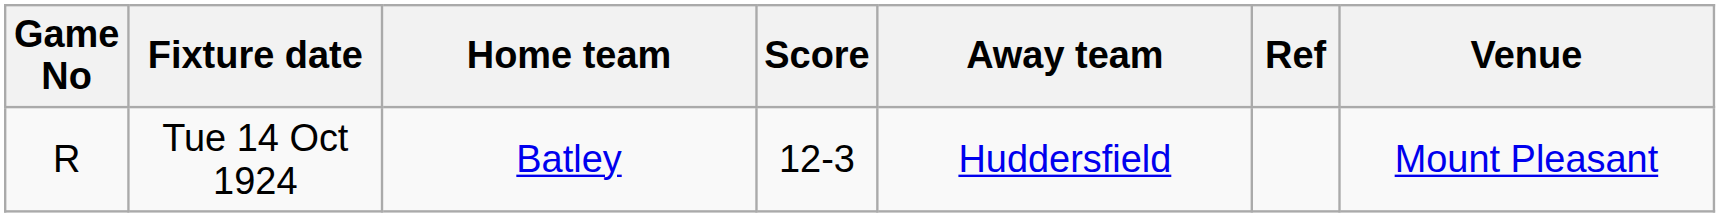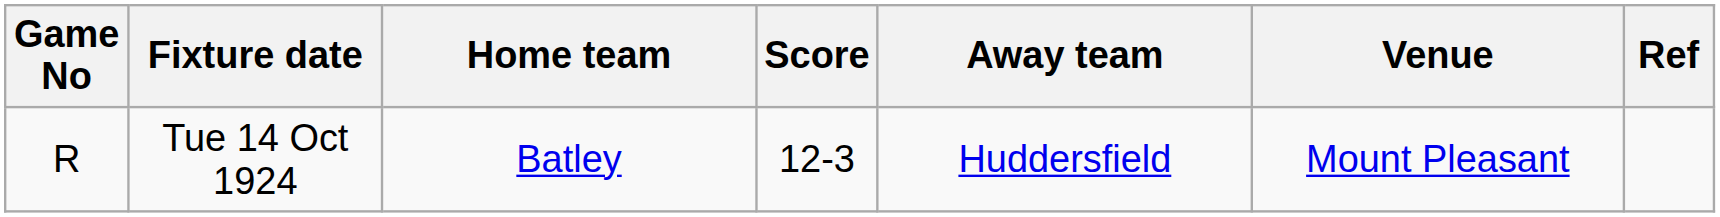 <table class="wikitable" style="text-align:center;">
 <tr>
 <th width=20 abbr="No">Game No</th>
 <th width=100 abbr="Date">Fixture date</th>
 <th width=150 abbr="Home team">Home team</th>
 <th width=20 abbr="Score">Score</th>
 <th width=150 abbr="Away team">Away team</th>
+<th width=150 abbr="Venue">Venue</th>
 <th width=30 abbr="Ref">Ref</th>
-<th width=150 abbr="Venue">Venue</th>
 </tr>
 <tr>
 <td>R</td>
 <td>Tue 14 Oct 1924</td>
 <td><a href='#'>Batley</a></td>
 <td>12-3</td>
 <td><a href='#'>Huddersfield</a></td>
+<td><a href='#'>Mount Pleasant</a></td>
 <td></td>
-<td><a href='#'>Mount Pleasant</a></td>
 </tr>
 </table>
